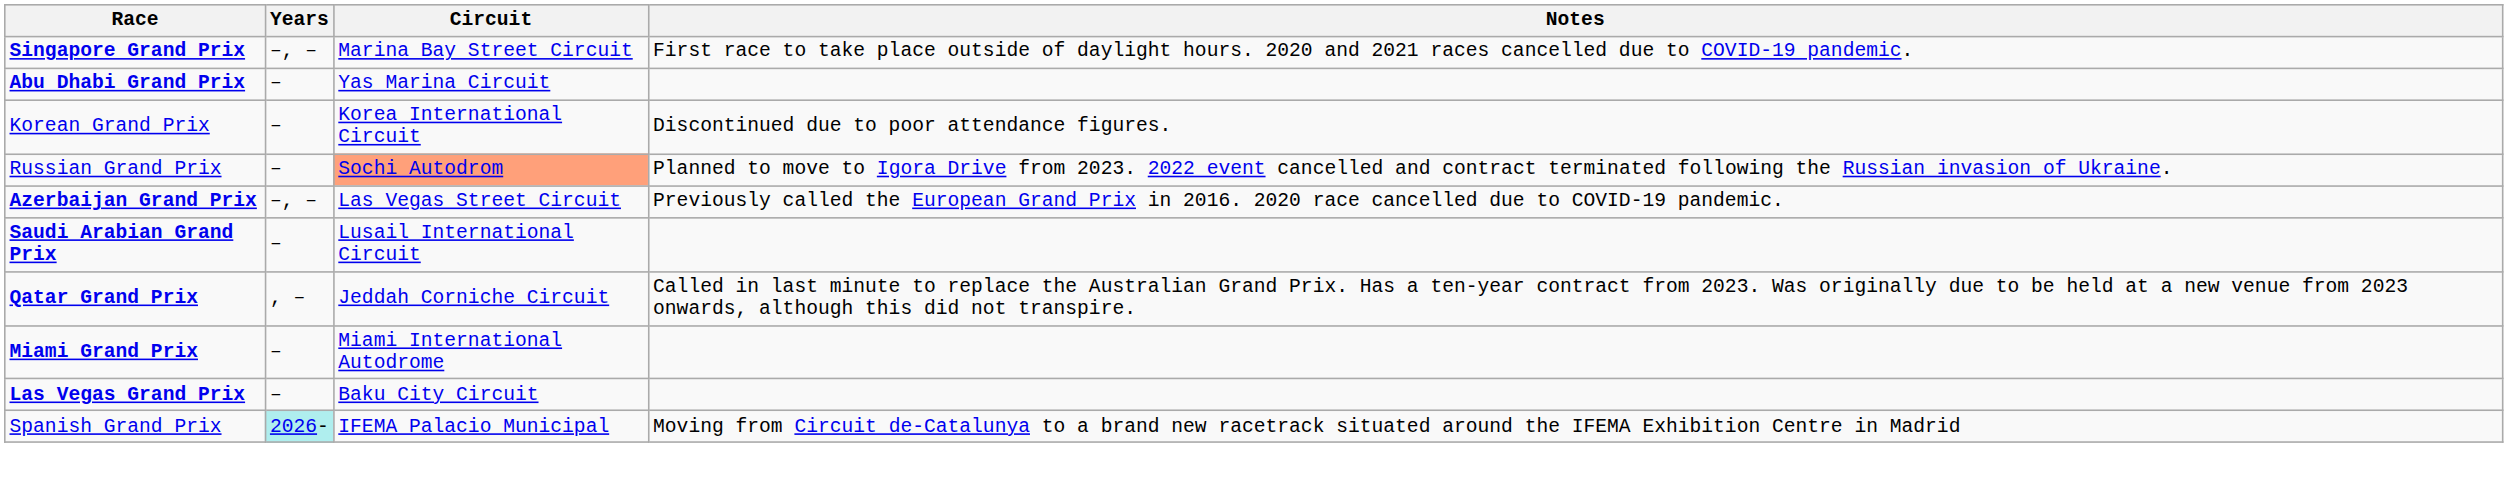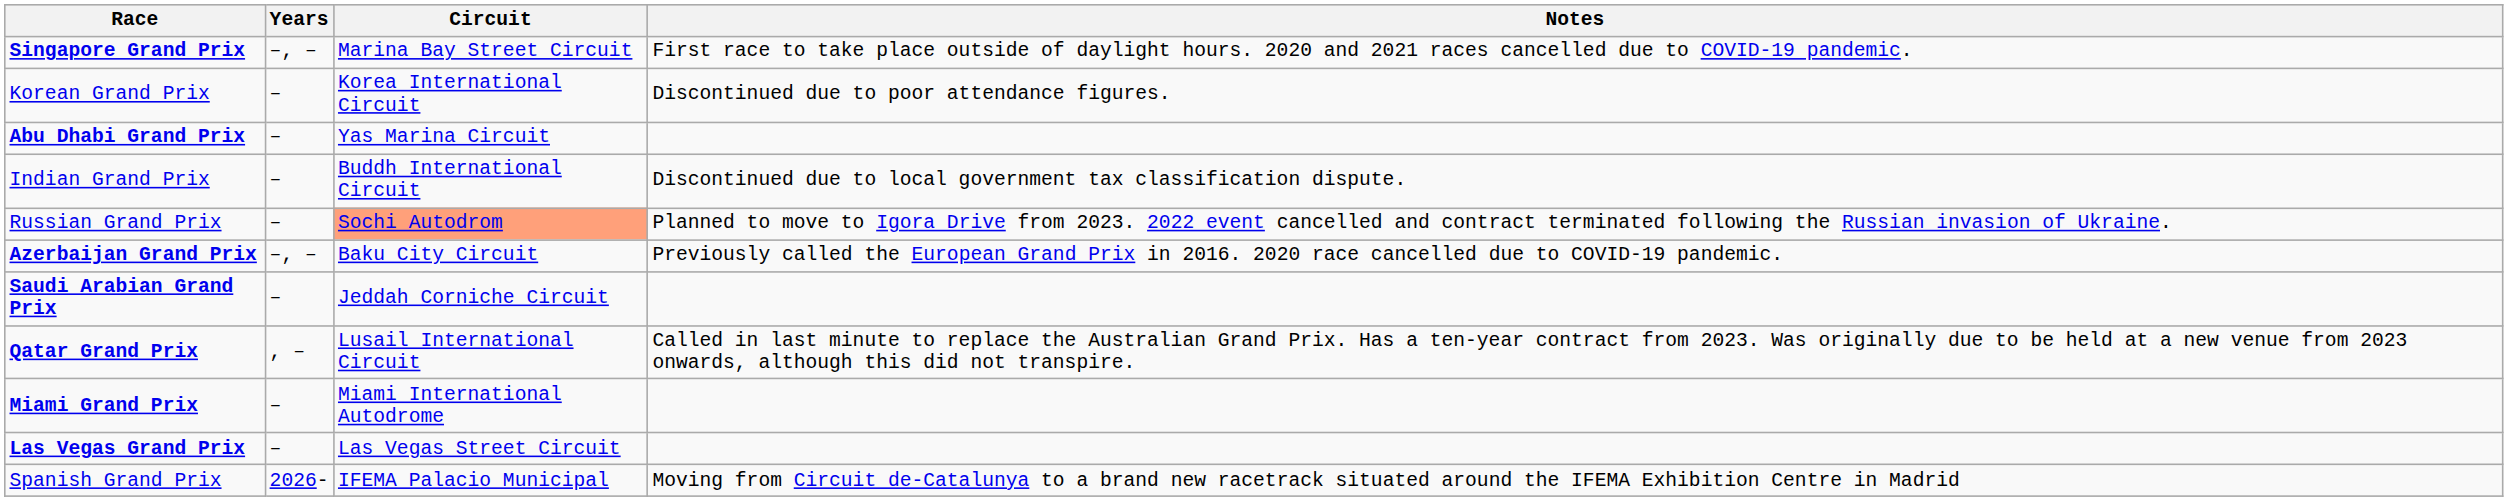 <table class="wikitable sortable" style="font-size: 95%">
 <tr>
 <th>Race</th>
 <th>Years</th>
 <th>Circuit</th>
 <th>Notes</th>
 </tr>
 <tr>
 <td> <strong><a href='#'>Singapore Grand Prix</a></strong></td>
 <td>–, –</td>
 <td><a href='#'>Marina Bay Street Circuit</a></td>
 <td>First race to take place outside of daylight hours. 2020 and 2021 races cancelled due to <a href='#'>COVID-19 pandemic</a>.</td>
 </tr>
 <tr>
+<td data-sort-value="Korean"> <a href='#'>Korean Grand Prix</a></td>
+<td>–</td>
+<td><a href='#'>Korea International Circuit</a></td>
+<td>Discontinued due to poor attendance figures.</td>
+</tr>
+<tr>
 <td data-sort-value="Abu Dhabi"> <strong><a href='#'>Abu Dhabi Grand Prix</a></strong></td>
 <td>–</td>
 <td><a href='#'>Yas Marina Circuit</a></td>
 <td></td>
 </tr>
 <tr>
-<td data-sort-value="Korean"> <a href='#'>Korean Grand Prix</a></td>
+<td> <a href='#'>Indian Grand Prix</a></td>
 <td>–</td>
-<td><a href='#'>Korea International Circuit</a></td>
-<td>Discontinued due to poor attendance figures.</td>
+<td><a href='#'>Buddh International Circuit</a></td>
+<td>Discontinued due to local government tax classification dispute.</td>
 </tr>
 <tr>
 <td> <a href='#'>Russian Grand Prix</a></td>
 <td>–</td>
 <td style="background: lightsalmon;"><a href='#'>Sochi Autodrom</a></td>
 <td>Planned to move to <a href='#'>Igora Drive</a> from 2023. <a href='#'>2022 event</a> cancelled and contract terminated following the <a href='#'>Russian invasion of Ukraine</a>.</td>
 </tr>
 <tr>
 <td> <strong><a href='#'>Azerbaijan Grand Prix</a></strong></td>
 <td>–, –</td>
-<td><a href='#'>Las Vegas Street Circuit</a></td>
+<td><a href='#'>Baku City Circuit</a></td>
 <td>Previously called the <a href='#'>European Grand Prix</a> in 2016. 2020 race cancelled due to COVID-19 pandemic.</td>
 </tr>
 <tr>
 <td> <strong><a href='#'>Saudi Arabian Grand Prix</a></strong></td>
 <td>–</td>
-<td><a href='#'>Lusail International Circuit</a></td>
+<td><a href='#'>Jeddah Corniche Circuit</a></td>
 <td></td>
 </tr>
 <tr>
 <td> <strong><a href='#'>Qatar Grand Prix</a></strong></td>
 <td>, –</td>
-<td><a href='#'>Jeddah Corniche Circuit</a></td>
+<td><a href='#'>Lusail International Circuit</a></td>
 <td>Called in last minute to replace the Australian Grand Prix. Has a ten-year contract from 2023. Was originally due to be held at a new venue from 2023 onwards, although this did not transpire.</td>
 </tr>
 <tr>
 <td> <strong><a href='#'>Miami Grand Prix</a></strong></td>
 <td>–</td>
 <td><a href='#'>Miami International Autodrome</a></td>
 <td></td>
 </tr>
 <tr>
 <td> <strong><a href='#'>Las Vegas Grand Prix</a></strong></td>
 <td>–</td>
-<td><a href='#'>Baku City Circuit</a></td>
+<td><a href='#'>Las Vegas Street Circuit</a></td>
 <td></td>
 </tr>
 <tr>
 <td> <a href='#'>Spanish Grand Prix</a></td>
-<td style="background: paleturquoise;"><a href='#'>2026</a>-</td>
+<td><a href='#'>2026</a>-</td>
 <td><a href='#'>IFEMA Palacio Municipal</a></td>
 <td>Moving from <a href='#'>Circuit de-Catalunya</a> to a brand new racetrack situated around the IFEMA Exhibition Centre in Madrid</td>
 </tr>
 </table>
